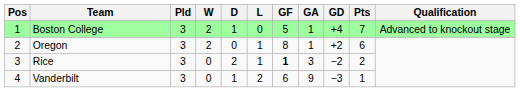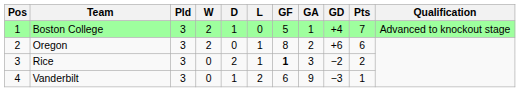 <table class="wikitable" style="text-align:center; margin: 1em auto">
 <tr>
 <th style="width:2em">Pos</th>
 <th style="width:13em">Team</th>
 <th style="width:2em">Pld</th>
 <th style="width:2em">W</th>
 <th style="width:2em">D</th>
 <th style="width:2em">L</th>
 <th style="width:2em">GF</th>
 <th style="width:2em">GA</th>
 <th style="width:2em">GD</th>
 <th style="width:2em">Pts</th>
 <th style="width:13em">Qualification</th>
 </tr>
 <tr bgcolor="#9eff9e">
 <td>1</td>
 <td style="text-align:left">Boston College</td>
 <td>3</td>
 <td>2</td>
 <td>1</td>
 <td>0</td>
 <td>5</td>
 <td>1</td>
 <td>+4</td>
 <td>7</td>
 <td>Advanced to knockout stage</td>
 </tr>
 <tr>
 <td>2</td>
 <td style="text-align:left">Oregon</td>
 <td>3</td>
 <td>2</td>
 <td>0</td>
 <td>1</td>
 <td>8</td>
-<td>1</td>
-<td>+2</td>
+<td>2</td>
+<td>+6</td>
 <td>6</td>
 </tr>
 <tr>
 <td>3</td>
 <td style="text-align:left">Rice</td>
 <td>3</td>
 <td>0</td>
 <td>2</td>
 <td>1</td>
 <td><strong>1</strong></td>
 <td>3</td>
 <td>−2</td>
 <td>2</td>
 </tr>
 <tr>
 <td>4</td>
 <td style="text-align:left">Vanderbilt</td>
 <td>3</td>
 <td>0</td>
 <td>1</td>
 <td>2</td>
 <td>6</td>
 <td>9</td>
 <td>−3</td>
 <td>1</td>
 </tr>
 </table>
